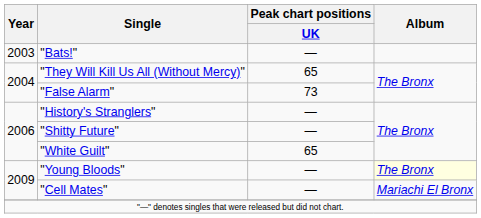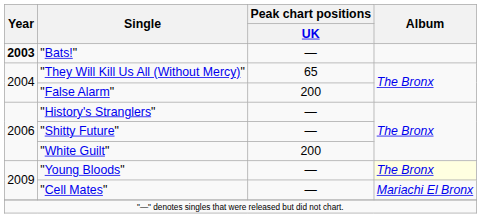 <table class="wikitable">
 <tr>
 <th rowspan="2">Year</th>
 <th rowspan="2">Single</th>
 <th colspan="1">Peak chart positions</th>
 <th rowspan="2">Album</th>
 </tr>
 <tr>
 <th><a href='#'>UK</a><br></th>
 </tr>
 <tr>
-<td>2003</td>
+<td><strong>2003</strong></td>
 <td align="left" valign="top">"<a href='#'>Bats!</a>"</td>
 <td align="center" valign="top"> —</td>
 <td></td>
 </tr>
 <tr>
 <td rowspan="2" align="left">2004</td>
 <td align="left" valign="top">"<a href='#'>They Will Kill Us All (Without Mercy)</a>"</td>
 <td align="center" valign="top"> 65</td>
 <td rowspan="2" align="left"><em><a href='#'>The Bronx</a></em></td>
 </tr>
 <tr>
 <td align="left" valign="top">"<a href='#'>False Alarm</a>"</td>
-<td align="center" valign="top"> 73</td>
+<td align="center" valign="top"> 200</td>
 </tr>
 <tr>
 <td rowspan="3" align="left">2006</td>
 <td align="left" valign="top">"<a href='#'>History's Stranglers</a>"</td>
 <td align="center" valign="top"> —</td>
 <td rowspan="3" align="left"><em><a href='#'>The Bronx</a></em></td>
 </tr>
 <tr>
 <td align="left" valign="top">"<a href='#'>Shitty Future</a>"</td>
 <td align="center" valign="top"> —</td>
 </tr>
 <tr>
 <td align="left" valign="top">"<a href='#'>White Guilt</a>"</td>
-<td align="center" valign="top"> 65</td>
+<td align="center" valign="top"> 200</td>
 </tr>
 <tr>
 <td rowspan="2" align="left">2009</td>
 <td align="left" valign="top">"<a href='#'>Young Bloods</a>"</td>
 <td align="center" valign="top"> —</td>
 <td style="background: lightyellow;"><em><a href='#'>The Bronx</a></em></td>
 </tr>
 <tr>
 <td align="left" valign="top">"<a href='#'>Cell Mates</a>"</td>
 <td align="center" valign="top"> —</td>
 <td><em><a href='#'>Mariachi El Bronx</a></em></td>
 </tr>
 <tr>
 </tr>
 <tr>
 <td align="center" colspan="4" style="font-size: 8pt">"—" denotes singles that were released but did not chart.</td>
 </tr>
 </table>
